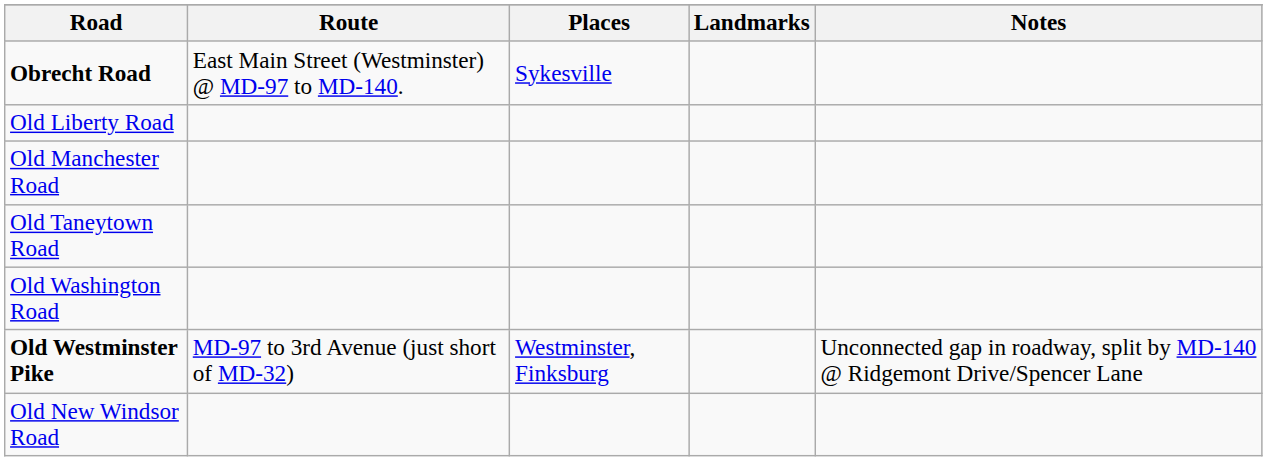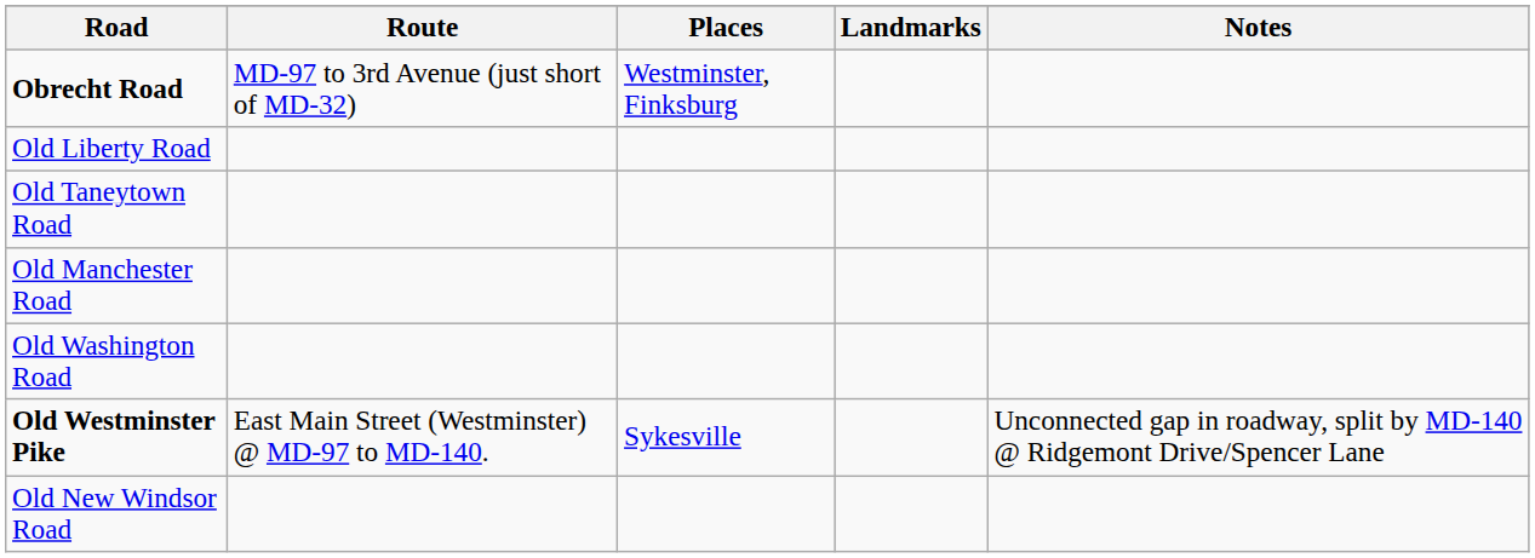 <table class="wikitable">
 <tr style="background-color:#DDDDDD;text-align:center;">
 </tr>
 <tr>
 <th>Road</th>
 <th>Route</th>
 <th>Places</th>
 <th>Landmarks</th>
 <th>Notes</th>
 </tr>
 <tr>
 <td><strong>Obrecht Road</strong></td>
-<td>East Main Street (Westminster) @ <a href='#'>MD-97</a> to <a href='#'>MD-140</a>.</td>
-<td><a href='#'>Sykesville</a></td>
+<td><a href='#'>MD-97</a> to 3rd Avenue (just short of <a href='#'>MD-32</a>)</td>
+<td><a href='#'>Westminster</a>, <a href='#'>Finksburg</a></td>
 <td></td>
 <td></td>
 </tr>
 <tr>
 <td><a href='#'>Old Liberty Road</a></td>
 <td></td>
 <td></td>
 <td></td>
 <td></td>
 </tr>
 <tr>
-<td><a href='#'>Old Manchester Road</a></td>
+<td><a href='#'>Old Taneytown Road</a></td>
 <td></td>
 <td></td>
 <td></td>
 <td></td>
 </tr>
 <tr>
-<td><a href='#'>Old Taneytown Road</a></td>
+<td><a href='#'>Old Manchester Road</a></td>
 <td></td>
 <td></td>
 <td></td>
 <td></td>
 </tr>
 <tr>
 <td><a href='#'>Old Washington Road</a></td>
 <td></td>
 <td></td>
 <td></td>
 <td></td>
 </tr>
 <tr>
 <td><strong>Old Westminster Pike</strong></td>
-<td><a href='#'>MD-97</a> to 3rd Avenue (just short of <a href='#'>MD-32</a>)</td>
-<td><a href='#'>Westminster</a>, <a href='#'>Finksburg</a></td>
+<td>East Main Street (Westminster) @ <a href='#'>MD-97</a> to <a href='#'>MD-140</a>.</td>
+<td><a href='#'>Sykesville</a></td>
 <td></td>
 <td>Unconnected gap in roadway, split by <a href='#'>MD-140</a> @ Ridgemont Drive/Spencer Lane</td>
 </tr>
 <tr>
 <td><a href='#'>Old New Windsor Road</a></td>
 <td></td>
 <td></td>
 <td></td>
 <td></td>
 </tr>
 </table>
